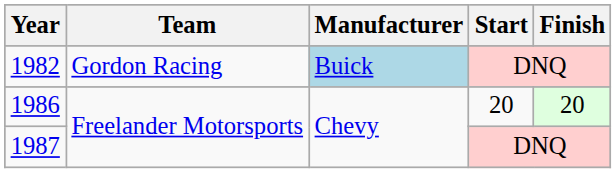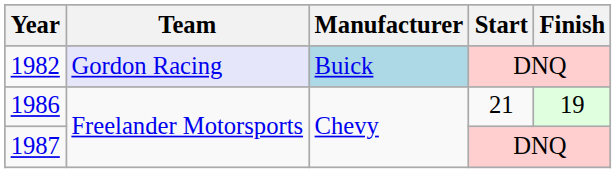 <table class="wikitable" style="font-size: 90%;">
 <tr>
 <th>Year</th>
 <th>Team</th>
 <th>Manufacturer</th>
 <th>Start</th>
 <th>Finish</th>
 </tr>
 <tr>
 <td><a href='#'>1982</a></td>
-<td><a href='#'>Gordon Racing</a></td>
+<td style="background: lavender;"><a href='#'>Gordon Racing</a></td>
 <td style="background: lightblue;"><a href='#'>Buick</a></td>
 <td align=center colspan=2 style="background:#FFCFCF;">DNQ</td>
 </tr>
 <tr>
 <td><a href='#'>1986</a></td>
 <td rowspan=2><a href='#'>Freelander Motorsports</a></td>
 <td rowspan=2><a href='#'>Chevy</a></td>
-<td align=center>20</td>
-<td align=center style="background:#DFFFDF;">20</td>
+<td align=center>21</td>
+<td align=center style="background:#DFFFDF;">19</td>
 </tr>
 <tr>
 <td><a href='#'>1987</a></td>
 <td align=center colspan=2 style="background:#FFCFCF;">DNQ</td>
 </tr>
 </table>
